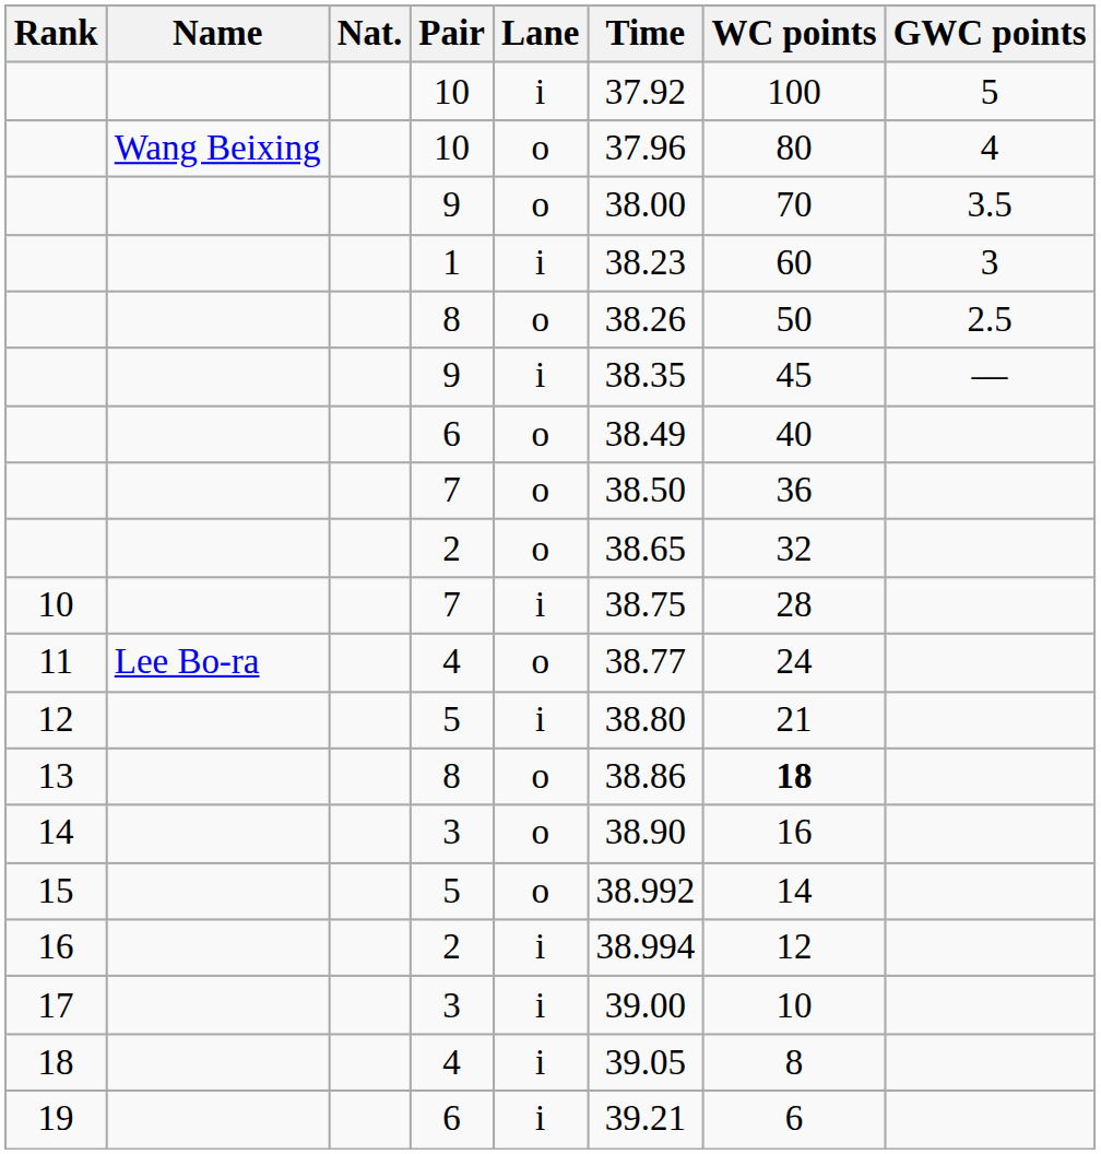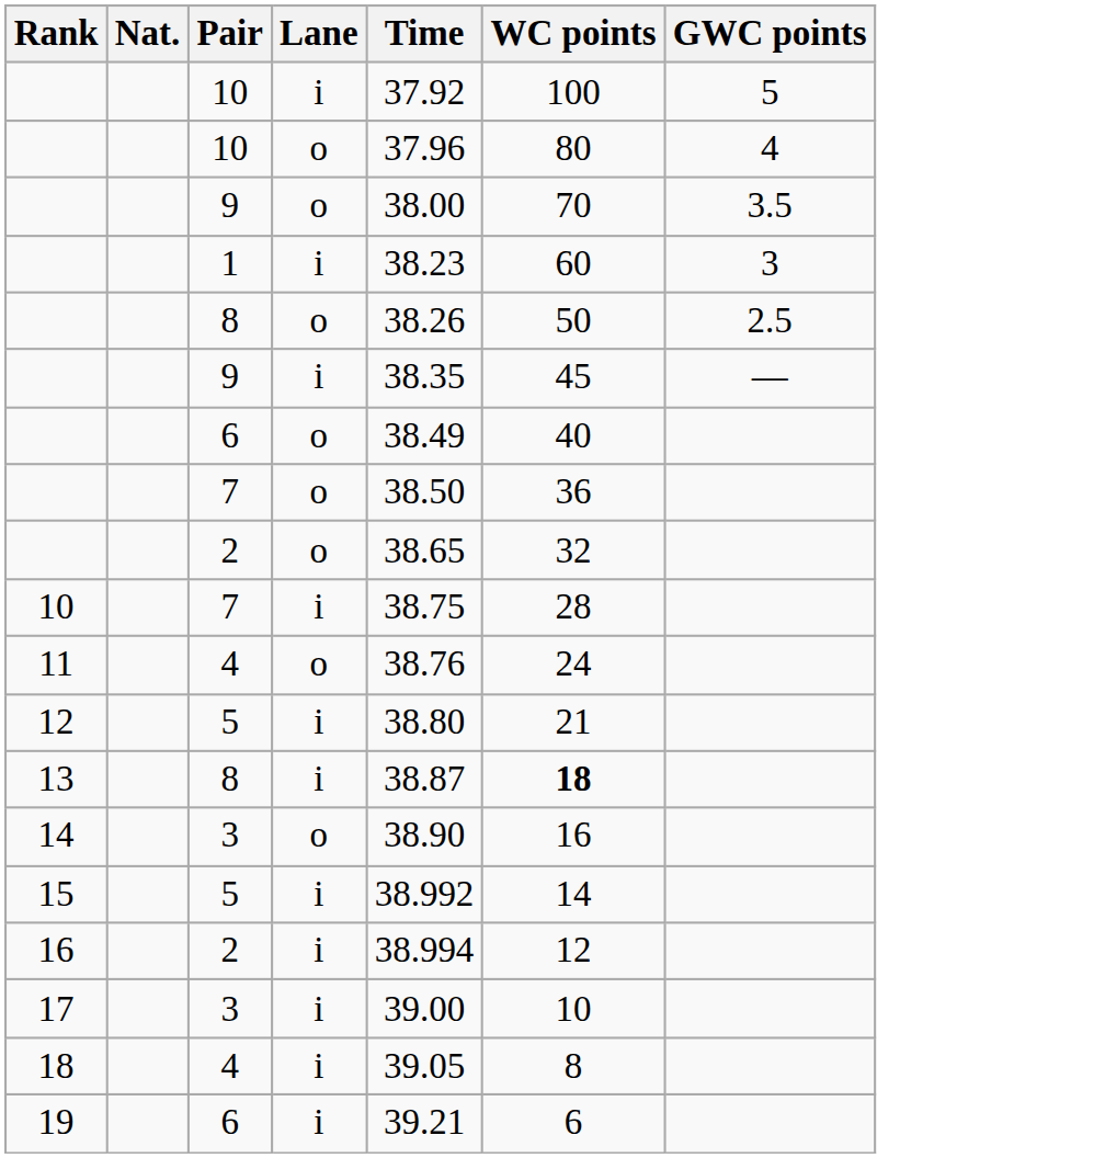 <table class="wikitable sortable" style="text-align:center">
 <tr>
 <th>Rank</th>
-<th>Name</th>
 <th>Nat.</th>
 <th>Pair</th>
 <th>Lane</th>
 <th>Time</th>
 <th>WC points</th>
 <th>GWC points</th>
 </tr>
 <tr>
 <td></td>
-<td align=left></td>
 <td></td>
 <td>10</td>
 <td>i</td>
 <td>37.92</td>
 <td>100</td>
 <td>5</td>
 </tr>
 <tr>
 <td></td>
-<td align=left><a href='#'>Wang Beixing</a></td>
 <td></td>
 <td>10</td>
 <td>o</td>
 <td>37.96</td>
 <td>80</td>
 <td>4</td>
 </tr>
 <tr>
 <td></td>
-<td align=left></td>
 <td></td>
 <td>9</td>
 <td>o</td>
 <td>38.00</td>
 <td>70</td>
 <td>3.5</td>
 </tr>
 <tr>
 <td></td>
-<td align=left></td>
 <td></td>
 <td>1</td>
 <td>i</td>
 <td>38.23</td>
 <td>60</td>
 <td>3</td>
 </tr>
 <tr>
 <td></td>
-<td align=left></td>
 <td></td>
 <td>8</td>
 <td>o</td>
 <td>38.26</td>
 <td>50</td>
 <td>2.5</td>
 </tr>
 <tr>
 <td></td>
-<td align=left></td>
 <td></td>
 <td>9</td>
 <td>i</td>
 <td>38.35</td>
 <td>45</td>
 <td>—</td>
 </tr>
 <tr>
 <td></td>
-<td align=left></td>
 <td></td>
 <td>6</td>
 <td>o</td>
 <td>38.49</td>
 <td>40</td>
 <td></td>
 </tr>
 <tr>
 <td></td>
-<td align=left></td>
 <td></td>
 <td>7</td>
 <td>o</td>
 <td>38.50</td>
 <td>36</td>
 <td></td>
 </tr>
 <tr>
 <td></td>
-<td align=left></td>
 <td></td>
 <td>2</td>
 <td>o</td>
 <td>38.65</td>
 <td>32</td>
 <td></td>
 </tr>
 <tr>
 <td>10</td>
-<td align=left></td>
 <td></td>
 <td>7</td>
 <td>i</td>
 <td>38.75</td>
 <td>28</td>
 <td></td>
 </tr>
 <tr>
 <td>11</td>
-<td align=left><a href='#'>Lee Bo-ra</a></td>
 <td></td>
 <td>4</td>
 <td>o</td>
-<td>38.77</td>
+<td>38.76</td>
 <td>24</td>
 <td></td>
 </tr>
 <tr>
 <td>12</td>
-<td align=left></td>
 <td></td>
 <td>5</td>
 <td>i</td>
 <td>38.80</td>
 <td>21</td>
 <td></td>
 </tr>
 <tr>
 <td>13</td>
-<td align=left></td>
 <td></td>
 <td>8</td>
-<td>o</td>
-<td>38.86</td>
+<td>i</td>
+<td>38.87</td>
 <td><strong>18</strong></td>
 <td></td>
 </tr>
 <tr>
 <td>14</td>
-<td align=left></td>
 <td></td>
 <td>3</td>
 <td>o</td>
 <td>38.90</td>
 <td>16</td>
 <td></td>
 </tr>
 <tr>
 <td>15</td>
-<td align=left></td>
 <td></td>
 <td>5</td>
-<td>o</td>
+<td>i</td>
 <td>38.992</td>
 <td>14</td>
 <td></td>
 </tr>
 <tr>
 <td>16</td>
-<td align=left></td>
 <td></td>
 <td>2</td>
 <td>i</td>
 <td>38.994</td>
 <td>12</td>
 <td></td>
 </tr>
 <tr>
 <td>17</td>
-<td align=left></td>
 <td></td>
 <td>3</td>
 <td>i</td>
 <td>39.00</td>
 <td>10</td>
 <td></td>
 </tr>
 <tr>
 <td>18</td>
-<td align=left></td>
 <td></td>
 <td>4</td>
 <td>i</td>
 <td>39.05</td>
 <td>8</td>
 <td></td>
 </tr>
 <tr>
 <td>19</td>
-<td align=left></td>
 <td></td>
 <td>6</td>
 <td>i</td>
 <td>39.21</td>
 <td>6</td>
 <td></td>
 </tr>
 </table>
